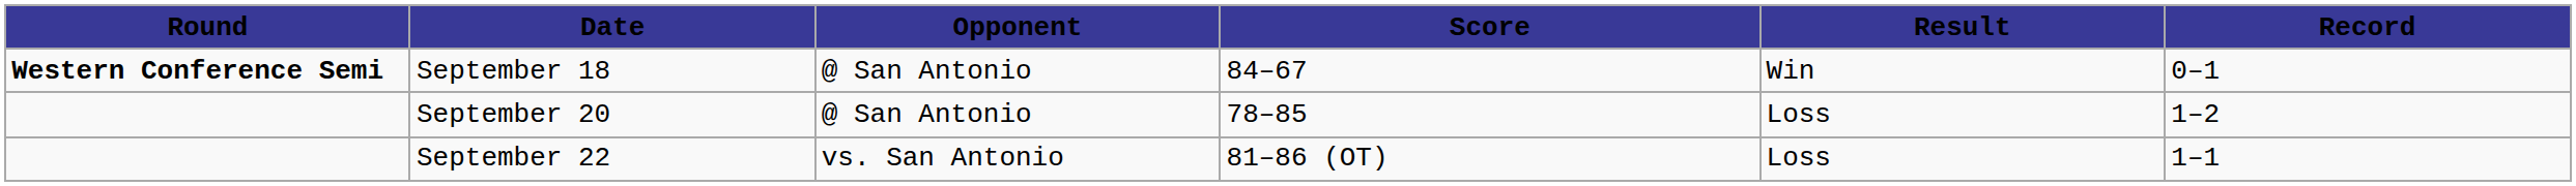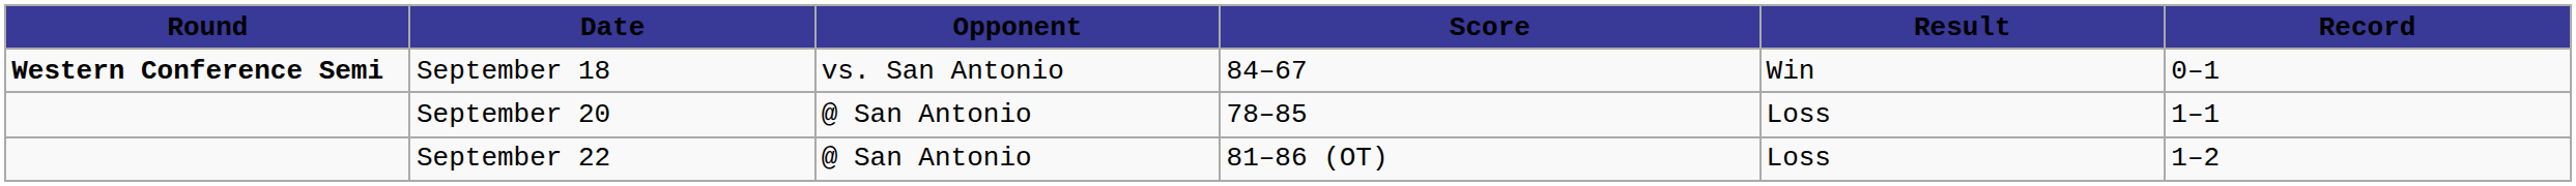 <table class="wikitable sortable sortable">
 <tr>
 <th style="background:#393997;" width="15%">Round</th>
 <th style="background:#393997;" width="15%">Date</th>
 <th style="background:#393997;" width="15%">Opponent</th>
 <th style="background:#393997;" width="20%">Score</th>
 <th style="background:#393997;" width="15%">Result</th>
 <th style="background:#393997;" width="15%">Record</th>
 </tr>
 <tr>
 <td><strong>Western Conference Semi</strong></td>
 <td>September 18</td>
-<td>@ San Antonio</td>
+<td>vs. San Antonio</td>
 <td>84–67</td>
 <td>Win</td>
 <td>0–1</td>
 </tr>
 <tr>
 <td></td>
 <td>September 20</td>
 <td>@ San Antonio</td>
 <td>78–85</td>
 <td>Loss</td>
-<td>1–2</td>
+<td>1–1</td>
 </tr>
 <tr>
 <td></td>
 <td>September 22</td>
-<td>vs. San Antonio</td>
+<td>@ San Antonio</td>
 <td>81–86 (OT)</td>
 <td>Loss</td>
-<td>1–1</td>
+<td>1–2</td>
 </tr>
 <tr>
 </tr>
 </table>
